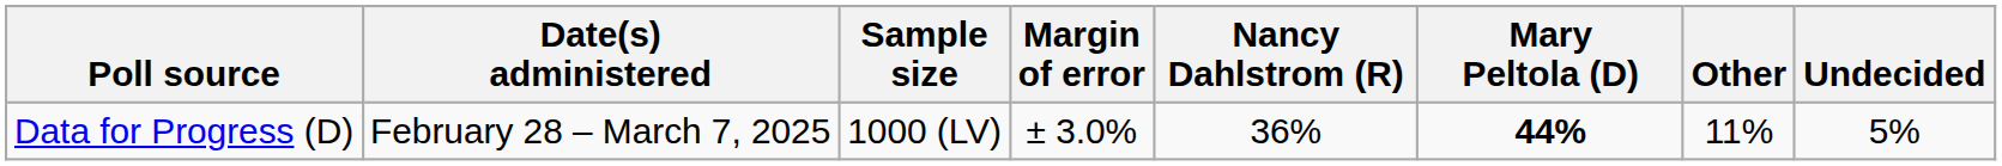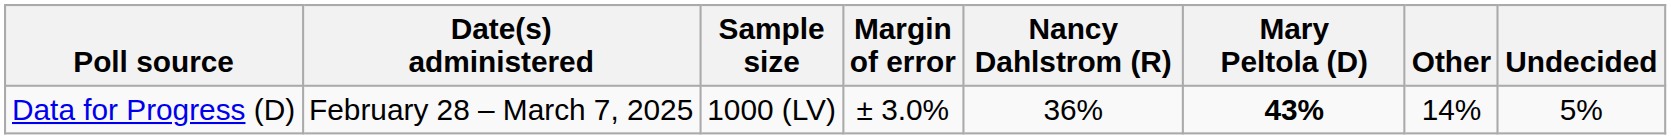 <table class="wikitable" style="font-size:90%;text-align:center;">
 <tr valign=bottom>
 <th>Poll source</th>
 <th>Date(s)<br>administered</th>
 <th>Sample<br>size</th>
 <th>Margin<br>of error</th>
 <th style="width:100px;">Nancy<br>Dahlstrom (R)</th>
 <th style="width:100px;">Mary<br>Peltola (D)</th>
 <th>Other</th>
 <th>Undecided</th>
 </tr>
 <tr>
 <td style="text-align:left;"><a href='#'>Data for Progress</a> (D)</td>
 <td>February 28 – March 7, 2025</td>
 <td>1000 (LV)</td>
 <td>± 3.0%</td>
 <td>36%</td>
-<td><strong>44%</strong></td>
-<td>11%</td>
+<td><strong>43%</strong></td>
+<td>14%</td>
 <td>5%</td>
 </tr>
 </table>
